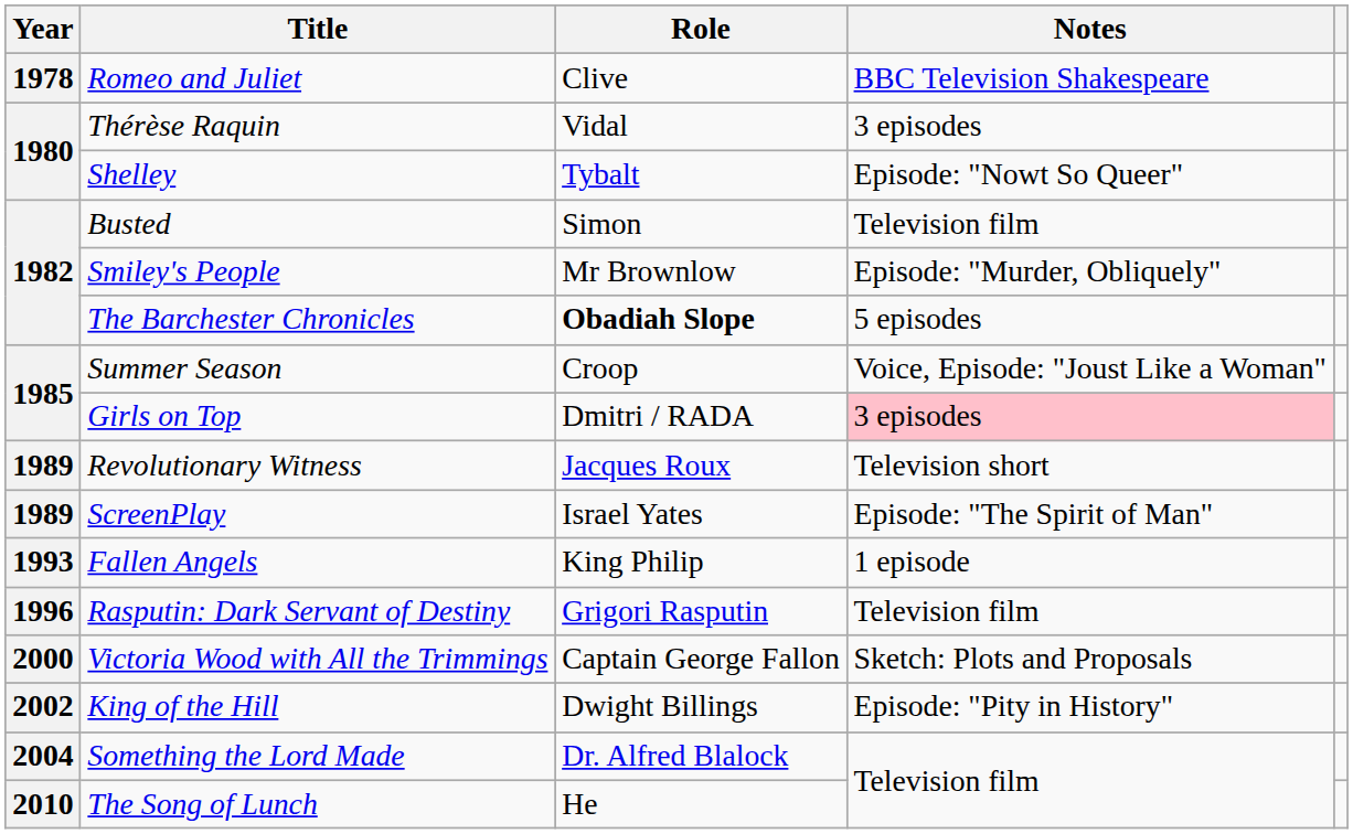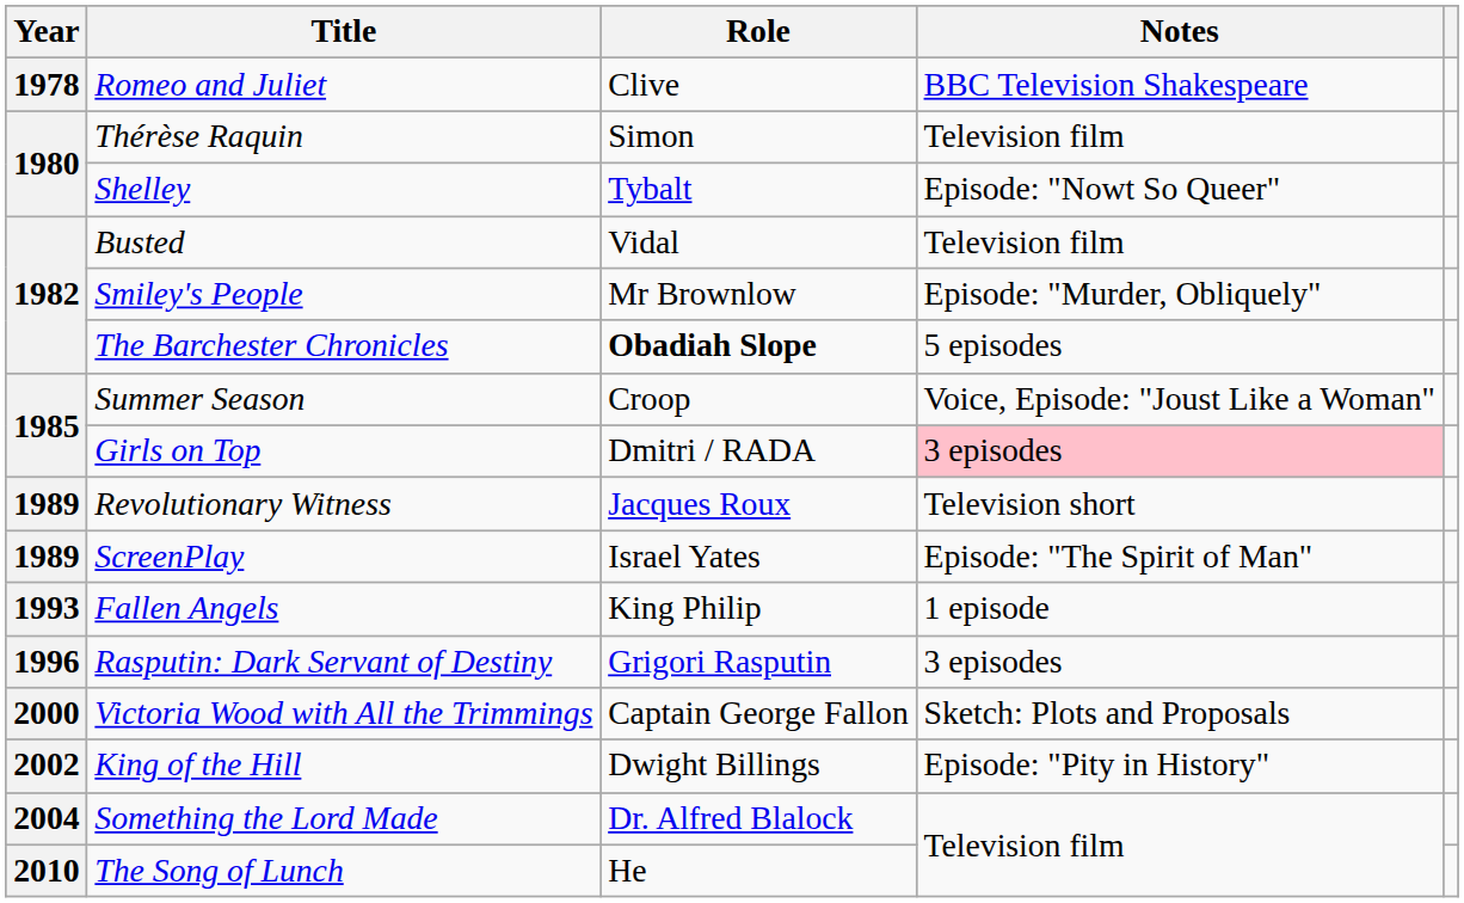 <table class="wikitable plainrowheaders sortable" style="margin-right: 0;">
 <tr>
 <th scope="col">Year</th>
 <th scope="col">Title</th>
 <th scope="col">Role</th>
 <th scope="col" class="unsortable">Notes</th>
 <th scope="col" class="unsortable"></th>
 </tr>
 <tr>
 <th scope="row">1978</th>
 <td><em><a href='#'>Romeo and Juliet</a></em></td>
 <td>Clive</td>
 <td><a href='#'>BBC Television Shakespeare</a></td>
 <td style="text-align: center;"></td>
 </tr>
 <tr>
 <th rowspan="2" scope="row">1980</th>
 <td><em>Thérèse Raquin</em></td>
-<td>Vidal</td>
-<td>3 episodes</td>
+<td>Simon</td>
+<td>Television film</td>
 <td style="text-align: center;"></td>
 </tr>
 <tr>
 <td><em><a href='#'>Shelley</a></em></td>
 <td><a href='#'>Tybalt</a></td>
 <td>Episode: "Nowt So Queer"</td>
 <td style="text-align: center;"></td>
 </tr>
 <tr>
 <th rowspan="3" scope="row">1982</th>
 <td><em>Busted</em></td>
-<td>Simon</td>
+<td>Vidal</td>
 <td>Television film</td>
 <td style="text-align: center;"></td>
 </tr>
 <tr>
 <td><em><a href='#'>Smiley's People</a></em></td>
 <td>Mr Brownlow</td>
 <td>Episode: "Murder, Obliquely"</td>
 <td style="text-align: center;"></td>
 </tr>
 <tr>
 <td><em><a href='#'>The Barchester Chronicles</a></em></td>
 <td><strong>Obadiah Slope</strong></td>
 <td>5 episodes</td>
 <td style="text-align: center;"></td>
 </tr>
 <tr>
 <th rowspan="2" scope="row">1985</th>
 <td><em>Summer Season</em></td>
 <td>Croop</td>
 <td>Voice, Episode: "Joust Like a Woman"</td>
 <td style="text-align: center;"></td>
 </tr>
 <tr>
 <td><em><a href='#'>Girls on Top</a></em></td>
 <td>Dmitri / RADA</td>
 <td style="background: pink;">3 episodes</td>
 <td style="text-align: center;"></td>
 </tr>
 <tr>
 <th scope="row">1989</th>
 <td><em>Revolutionary Witness</em></td>
 <td><a href='#'>Jacques Roux</a></td>
 <td>Television short</td>
 <td style="text-align: center;"></td>
 </tr>
 <tr>
 <th scope="row">1989</th>
 <td><em><a href='#'>ScreenPlay</a></em></td>
 <td>Israel Yates</td>
 <td>Episode: "The Spirit of Man"</td>
 <td style="text-align: center;"></td>
 </tr>
 <tr>
 <th scope="row">1993</th>
 <td><em><a href='#'>Fallen Angels</a></em></td>
 <td>King Philip</td>
 <td>1 episode</td>
 <td style="text-align: center;"></td>
 </tr>
 <tr>
 <th scope="row">1996</th>
 <td><em><a href='#'>Rasputin: Dark Servant of Destiny</a></em></td>
 <td><a href='#'>Grigori Rasputin</a></td>
-<td>Television film</td>
+<td>3 episodes</td>
 <td style="text-align: center;"></td>
 </tr>
 <tr>
 <th scope="row">2000</th>
 <td><em><a href='#'>Victoria Wood with All the Trimmings</a></em></td>
 <td>Captain George Fallon</td>
 <td>Sketch: Plots and Proposals</td>
 <td style="text-align: center;"></td>
 </tr>
 <tr>
 <th scope="row">2002</th>
 <td><em><a href='#'>King of the Hill</a></em></td>
 <td>Dwight Billings</td>
 <td>Episode: "Pity in History"</td>
 <td style="text-align: center;"></td>
 </tr>
 <tr>
 <th scope="row">2004</th>
 <td><em><a href='#'>Something the Lord Made</a></em></td>
 <td><a href='#'>Dr. Alfred Blalock</a></td>
 <td rowspan="2">Television film</td>
 <td style="text-align: center;"></td>
 </tr>
 <tr>
 <th scope="row">2010</th>
 <td><em><a href='#'>The Song of Lunch</a></em></td>
 <td>He</td>
 <td style="text-align: center;"></td>
 </tr>
 </table>
